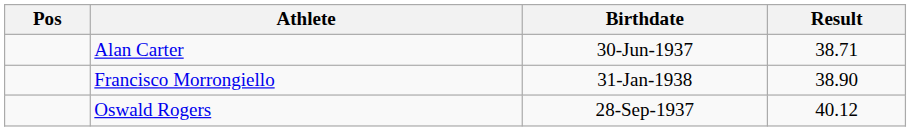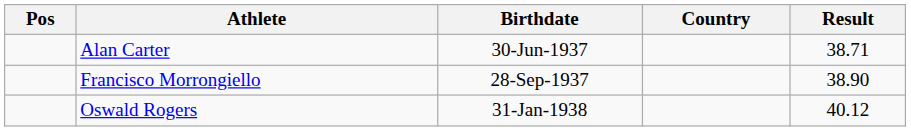 <table class="wikitable"  style="text-align:center; width:60%;">
 <tr>
 <th>Pos</th>
 <th>Athlete</th>
 <th>Birthdate</th>
+<th>Country</th>
 <th>Result</th>
 </tr>
 <tr>
 <td align=center></td>
 <td align=left><a href='#'>Alan Carter</a></td>
 <td>30-Jun-1937</td>
+<td align=left></td>
 <td>38.71</td>
 </tr>
 <tr>
 <td align=center></td>
 <td align=left><a href='#'>Francisco Morrongiello</a></td>
-<td>31-Jan-1938</td>
+<td>28-Sep-1937</td>
+<td align=left></td>
 <td>38.90</td>
 </tr>
 <tr>
 <td align=center></td>
 <td align=left><a href='#'>Oswald Rogers</a></td>
-<td>28-Sep-1937</td>
+<td>31-Jan-1938</td>
+<td align=left></td>
 <td>40.12</td>
 </tr>
 </table>
